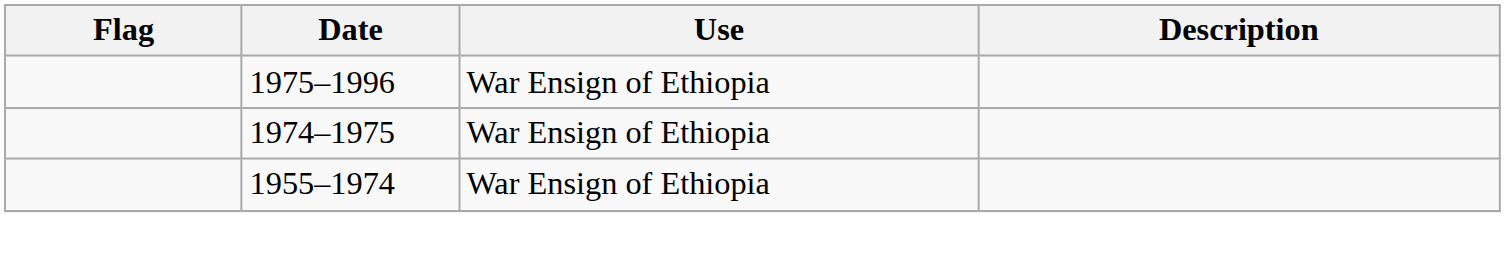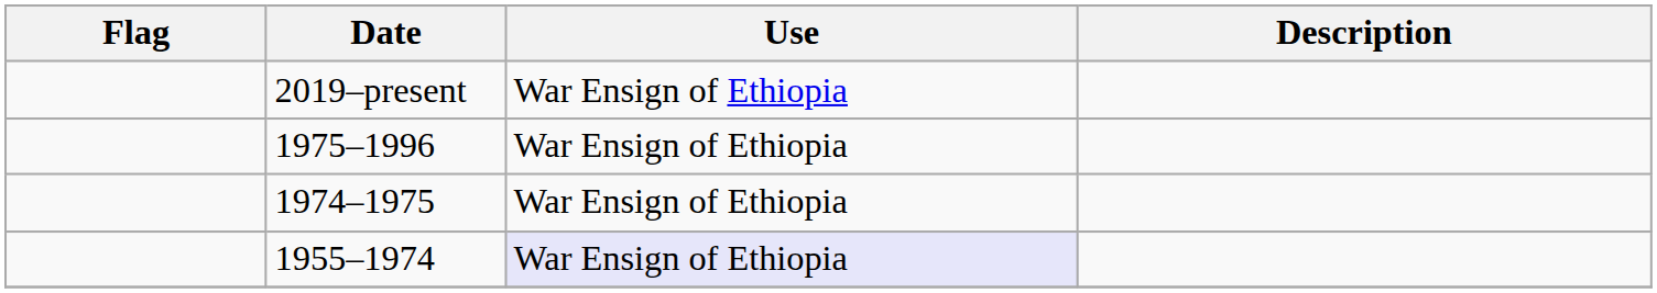 <table class="wikitable">
 <tr>
 <th style="width:110px;">Flag</th>
 <th style="width:100px;">Date</th>
 <th style="width:250px;">Use</th>
 <th style="width:250px;">Description</th>
+</tr>
+<tr>
+<td></td>
+<td>2019–present</td>
+<td>War Ensign of <a href='#'>Ethiopia</a></td>
+<td></td>
 </tr>
 <tr>
 <td></td>
 <td>1975–1996</td>
 <td>War Ensign of Ethiopia</td>
 <td></td>
 </tr>
 <tr>
 <td></td>
 <td>1974–1975</td>
 <td>War Ensign of Ethiopia</td>
 <td></td>
 </tr>
 <tr>
 <td></td>
 <td>1955–1974</td>
-<td>War Ensign of Ethiopia</td>
+<td style="background: lavender;">War Ensign of Ethiopia</td>
 <td></td>
 </tr>
 <tr>
 </tr>
 </table>
